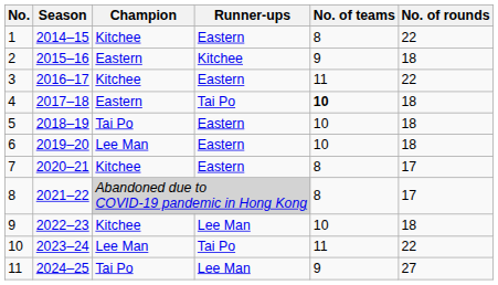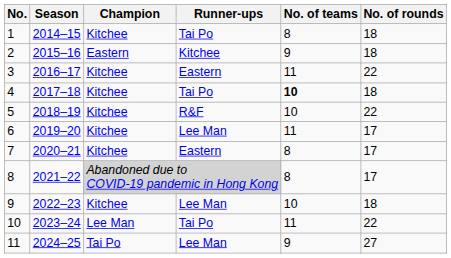 <table class="wikitable">
 <tr>
 <th>No.</th>
 <th>Season</th>
 <th>Champion</th>
 <th>Runner-ups</th>
 <th>No. of teams</th>
 <th>No. of rounds</th>
 </tr>
 <tr>
 <td>1</td>
 <td><a href='#'>2014–15</a></td>
 <td><a href='#'>Kitchee</a></td>
-<td><a href='#'>Eastern</a></td>
+<td><a href='#'>Tai Po</a></td>
 <td>8</td>
-<td>22</td>
+<td>18</td>
 </tr>
 <tr>
 <td>2</td>
 <td><a href='#'>2015–16</a></td>
 <td><a href='#'>Eastern</a></td>
 <td><a href='#'>Kitchee</a></td>
 <td>9</td>
 <td>18</td>
 </tr>
 <tr>
 <td>3</td>
 <td><a href='#'>2016–17</a></td>
 <td><a href='#'>Kitchee</a></td>
 <td><a href='#'>Eastern</a></td>
 <td>11</td>
 <td>22</td>
 </tr>
 <tr>
 <td>4</td>
 <td><a href='#'>2017–18</a></td>
-<td><a href='#'>Eastern</a></td>
+<td><a href='#'>Kitchee</a></td>
 <td><a href='#'>Tai Po</a></td>
 <td><strong>10</strong></td>
 <td>18</td>
 </tr>
 <tr>
 <td>5</td>
 <td><a href='#'>2018–19</a></td>
-<td><a href='#'>Tai Po</a></td>
-<td><a href='#'>Eastern</a></td>
+<td><a href='#'>Kitchee</a></td>
+<td> <a href='#'>R&F</a></td>
 <td>10</td>
-<td>18</td>
+<td>22</td>
 </tr>
 <tr>
 <td>6</td>
 <td><a href='#'>2019–20</a></td>
+<td><a href='#'>Kitchee</a></td>
 <td><a href='#'>Lee Man</a></td>
-<td><a href='#'>Eastern</a></td>
-<td>10</td>
-<td>18</td>
+<td>11</td>
+<td>17</td>
 </tr>
 <tr>
 <td>7</td>
 <td><a href='#'>2020–21</a></td>
 <td><a href='#'>Kitchee</a></td>
 <td><a href='#'>Eastern</a></td>
 <td>8</td>
 <td>17</td>
 </tr>
 <tr>
 <td>8</td>
 <td><a href='#'>2021–22</a></td>
 <td colspan="2" bgcolor="lightgrey"><em>Abandoned due to<br><a href='#'>COVID-19 pandemic in Hong Kong</a></em></td>
 <td>8</td>
 <td>17</td>
 </tr>
 <tr>
 <td>9</td>
 <td><a href='#'>2022–23</a></td>
 <td><a href='#'>Kitchee</a></td>
 <td><a href='#'>Lee Man</a></td>
 <td>10</td>
 <td>18</td>
 </tr>
 <tr>
 <td>10</td>
 <td><a href='#'>2023–24</a></td>
 <td><a href='#'>Lee Man</a></td>
 <td><a href='#'>Tai Po</a></td>
 <td>11</td>
 <td>22</td>
 </tr>
 <tr>
 <td>11</td>
 <td><a href='#'>2024–25</a></td>
 <td><a href='#'>Tai Po</a></td>
 <td><a href='#'>Lee Man</a></td>
 <td>9</td>
 <td>27</td>
 </tr>
 </table>
